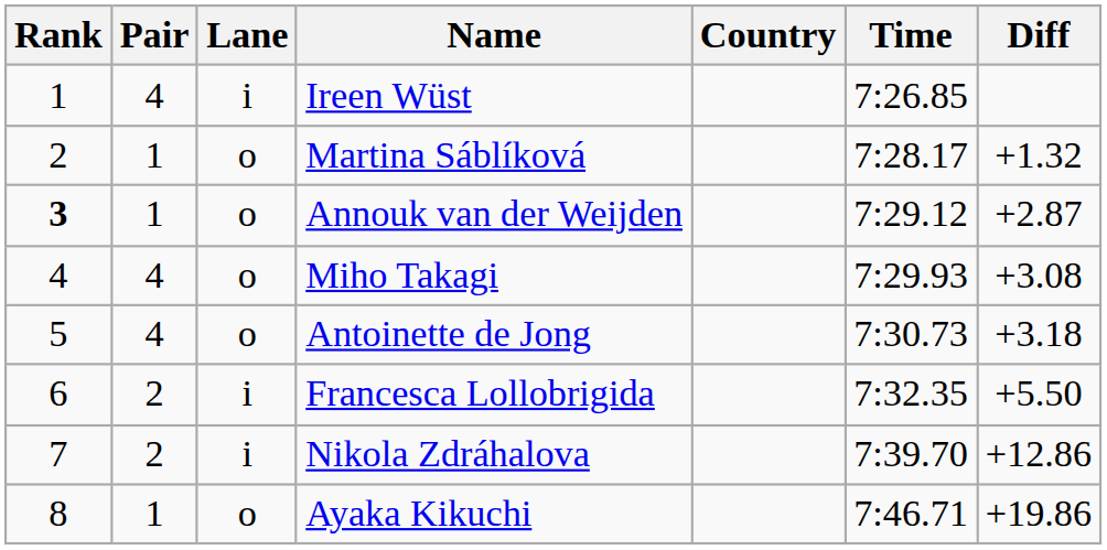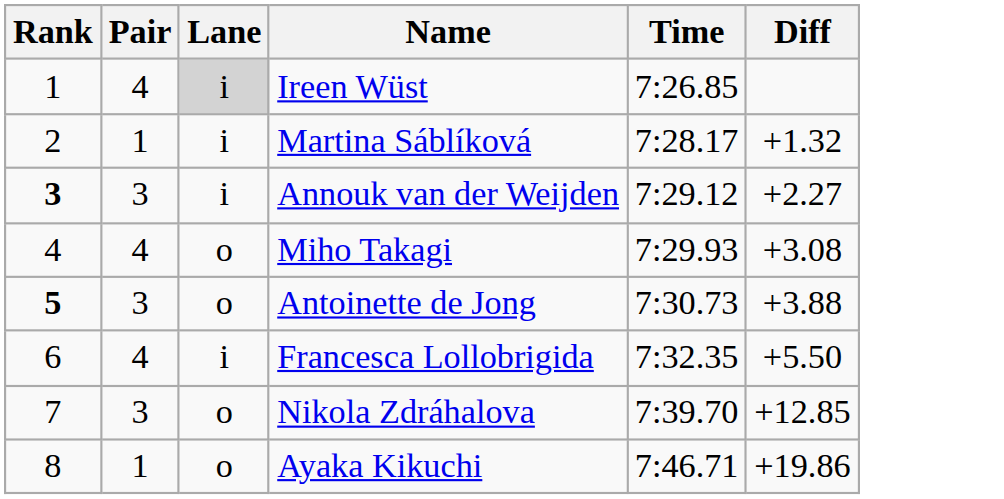 <table class="wikitable sortable" style="text-align:center">
 <tr>
 <th>Rank</th>
 <th>Pair</th>
 <th>Lane</th>
 <th>Name</th>
-<th>Country</th>
 <th>Time</th>
 <th>Diff</th>
 </tr>
 <tr>
 <td>1</td>
 <td>4</td>
-<td>i</td>
+<td style="background: lightgrey;">i</td>
 <td style="text-align:left;"><a href='#'>Ireen Wüst</a></td>
-<td style="text-align:left;"></td>
 <td>7:26.85</td>
 <td></td>
 </tr>
 <tr>
 <td>2</td>
 <td>1</td>
-<td>o</td>
+<td>i</td>
 <td style="text-align:left;"><a href='#'>Martina Sáblíková</a></td>
-<td style="text-align:left;"></td>
 <td>7:28.17</td>
 <td>+1.32</td>
 </tr>
 <tr>
 <td><strong>3</strong></td>
-<td>1</td>
-<td>o</td>
+<td>3</td>
+<td>i</td>
 <td style="text-align:left;"><a href='#'>Annouk van der Weijden</a></td>
-<td style="text-align:left;"></td>
 <td>7:29.12</td>
-<td>+2.87</td>
+<td>+2.27</td>
 </tr>
 <tr>
 <td>4</td>
 <td>4</td>
 <td>o</td>
 <td style="text-align:left;"><a href='#'>Miho Takagi</a></td>
-<td style="text-align:left;"></td>
 <td>7:29.93</td>
 <td>+3.08</td>
 </tr>
 <tr>
-<td>5</td>
-<td>4</td>
+<td><strong>5</strong></td>
+<td>3</td>
 <td>o</td>
 <td style="text-align:left;"><a href='#'>Antoinette de Jong</a></td>
-<td style="text-align:left;"></td>
 <td>7:30.73</td>
-<td>+3.18</td>
+<td>+3.88</td>
 </tr>
 <tr>
 <td>6</td>
-<td>2</td>
+<td>4</td>
 <td>i</td>
 <td style="text-align:left;"><a href='#'>Francesca Lollobrigida</a></td>
-<td style="text-align:left;"></td>
 <td>7:32.35</td>
 <td>+5.50</td>
 </tr>
 <tr>
 <td>7</td>
-<td>2</td>
-<td>i</td>
+<td>3</td>
+<td>o</td>
 <td style="text-align:left;"><a href='#'>Nikola Zdráhalova</a></td>
-<td style="text-align:left;"></td>
 <td>7:39.70</td>
-<td>+12.86</td>
+<td>+12.85</td>
 </tr>
 <tr>
 <td>8</td>
 <td>1</td>
 <td>o</td>
 <td style="text-align:left;"><a href='#'>Ayaka Kikuchi</a></td>
-<td style="text-align:left;"></td>
 <td>7:46.71</td>
 <td>+19.86</td>
 </tr>
 </table>
